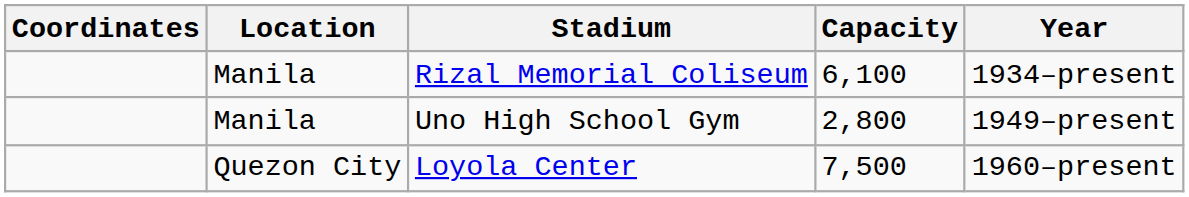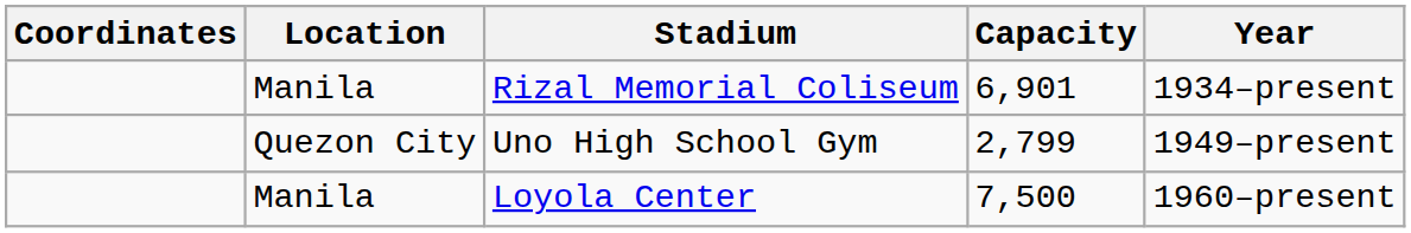 <table class=wikitable>
 <tr>
 <th>Coordinates</th>
 <th>Location</th>
 <th>Stadium</th>
 <th>Capacity</th>
 <th>Year</th>
 </tr>
 <tr>
 <td></td>
 <td>Manila</td>
 <td><a href='#'>Rizal Memorial Coliseum</a></td>
-<td>6,100</td>
+<td>6,901</td>
 <td>1934–present</td>
 </tr>
 <tr>
 <td></td>
-<td>Manila</td>
+<td>Quezon City</td>
 <td>Uno High School Gym</td>
-<td>2,800</td>
+<td>2,799</td>
 <td>1949–present</td>
 </tr>
 <tr>
 <td></td>
-<td>Quezon City</td>
+<td>Manila</td>
 <td><a href='#'>Loyola Center</a></td>
 <td>7,500</td>
 <td>1960–present</td>
 </tr>
 </table>
